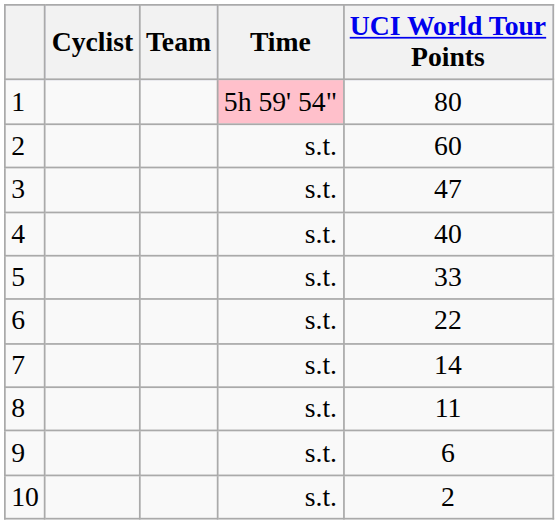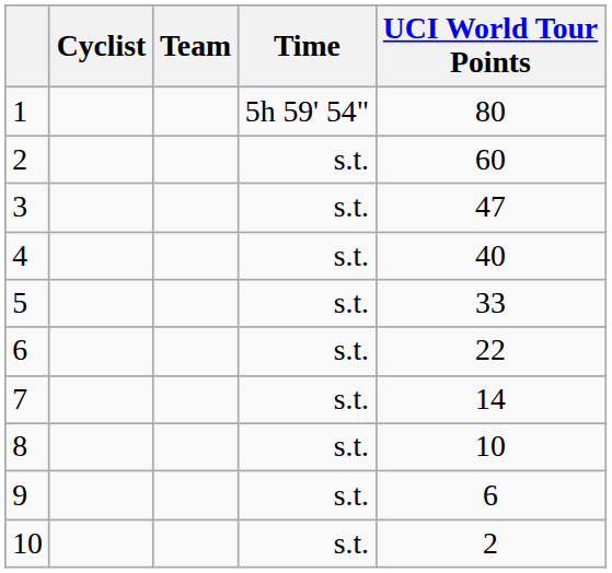 <table class="wikitable">
 <tr style="background:#ccccff;">
 <th></th>
 <th>Cyclist</th>
 <th>Team</th>
 <th>Time</th>
 <th><a href='#'>UCI World Tour</a><br>Points</th>
 </tr>
 <tr>
 <td>1</td>
 <td></td>
 <td></td>
-<td align="right" style="background: pink;">5h 59' 54"</td>
+<td align="right">5h 59' 54"</td>
 <td align="center">80</td>
 </tr>
 <tr>
 <td>2</td>
 <td></td>
 <td></td>
 <td align="right">s.t.</td>
 <td align="center">60</td>
 </tr>
 <tr>
 <td>3</td>
 <td></td>
 <td></td>
 <td align="right">s.t.</td>
 <td align="center">47</td>
 </tr>
 <tr>
 <td>4</td>
 <td></td>
 <td></td>
 <td align="right">s.t.</td>
 <td align="center">40</td>
 </tr>
 <tr>
 <td>5</td>
 <td></td>
 <td></td>
 <td align="right">s.t.</td>
 <td align="center">33</td>
 </tr>
 <tr>
 <td>6</td>
 <td></td>
 <td></td>
 <td align="right">s.t.</td>
 <td align="center">22</td>
 </tr>
 <tr>
 <td>7</td>
 <td></td>
 <td></td>
 <td align="right">s.t.</td>
 <td align="center">14</td>
 </tr>
 <tr>
 <td>8</td>
 <td></td>
 <td></td>
 <td align="right">s.t.</td>
-<td align="center">11</td>
+<td align="center">10</td>
 </tr>
 <tr>
 <td>9</td>
 <td></td>
 <td></td>
 <td align="right">s.t.</td>
 <td align="center">6</td>
 </tr>
 <tr>
 <td>10</td>
 <td></td>
 <td></td>
 <td align="right">s.t.</td>
 <td align="center">2</td>
 </tr>
 </table>
